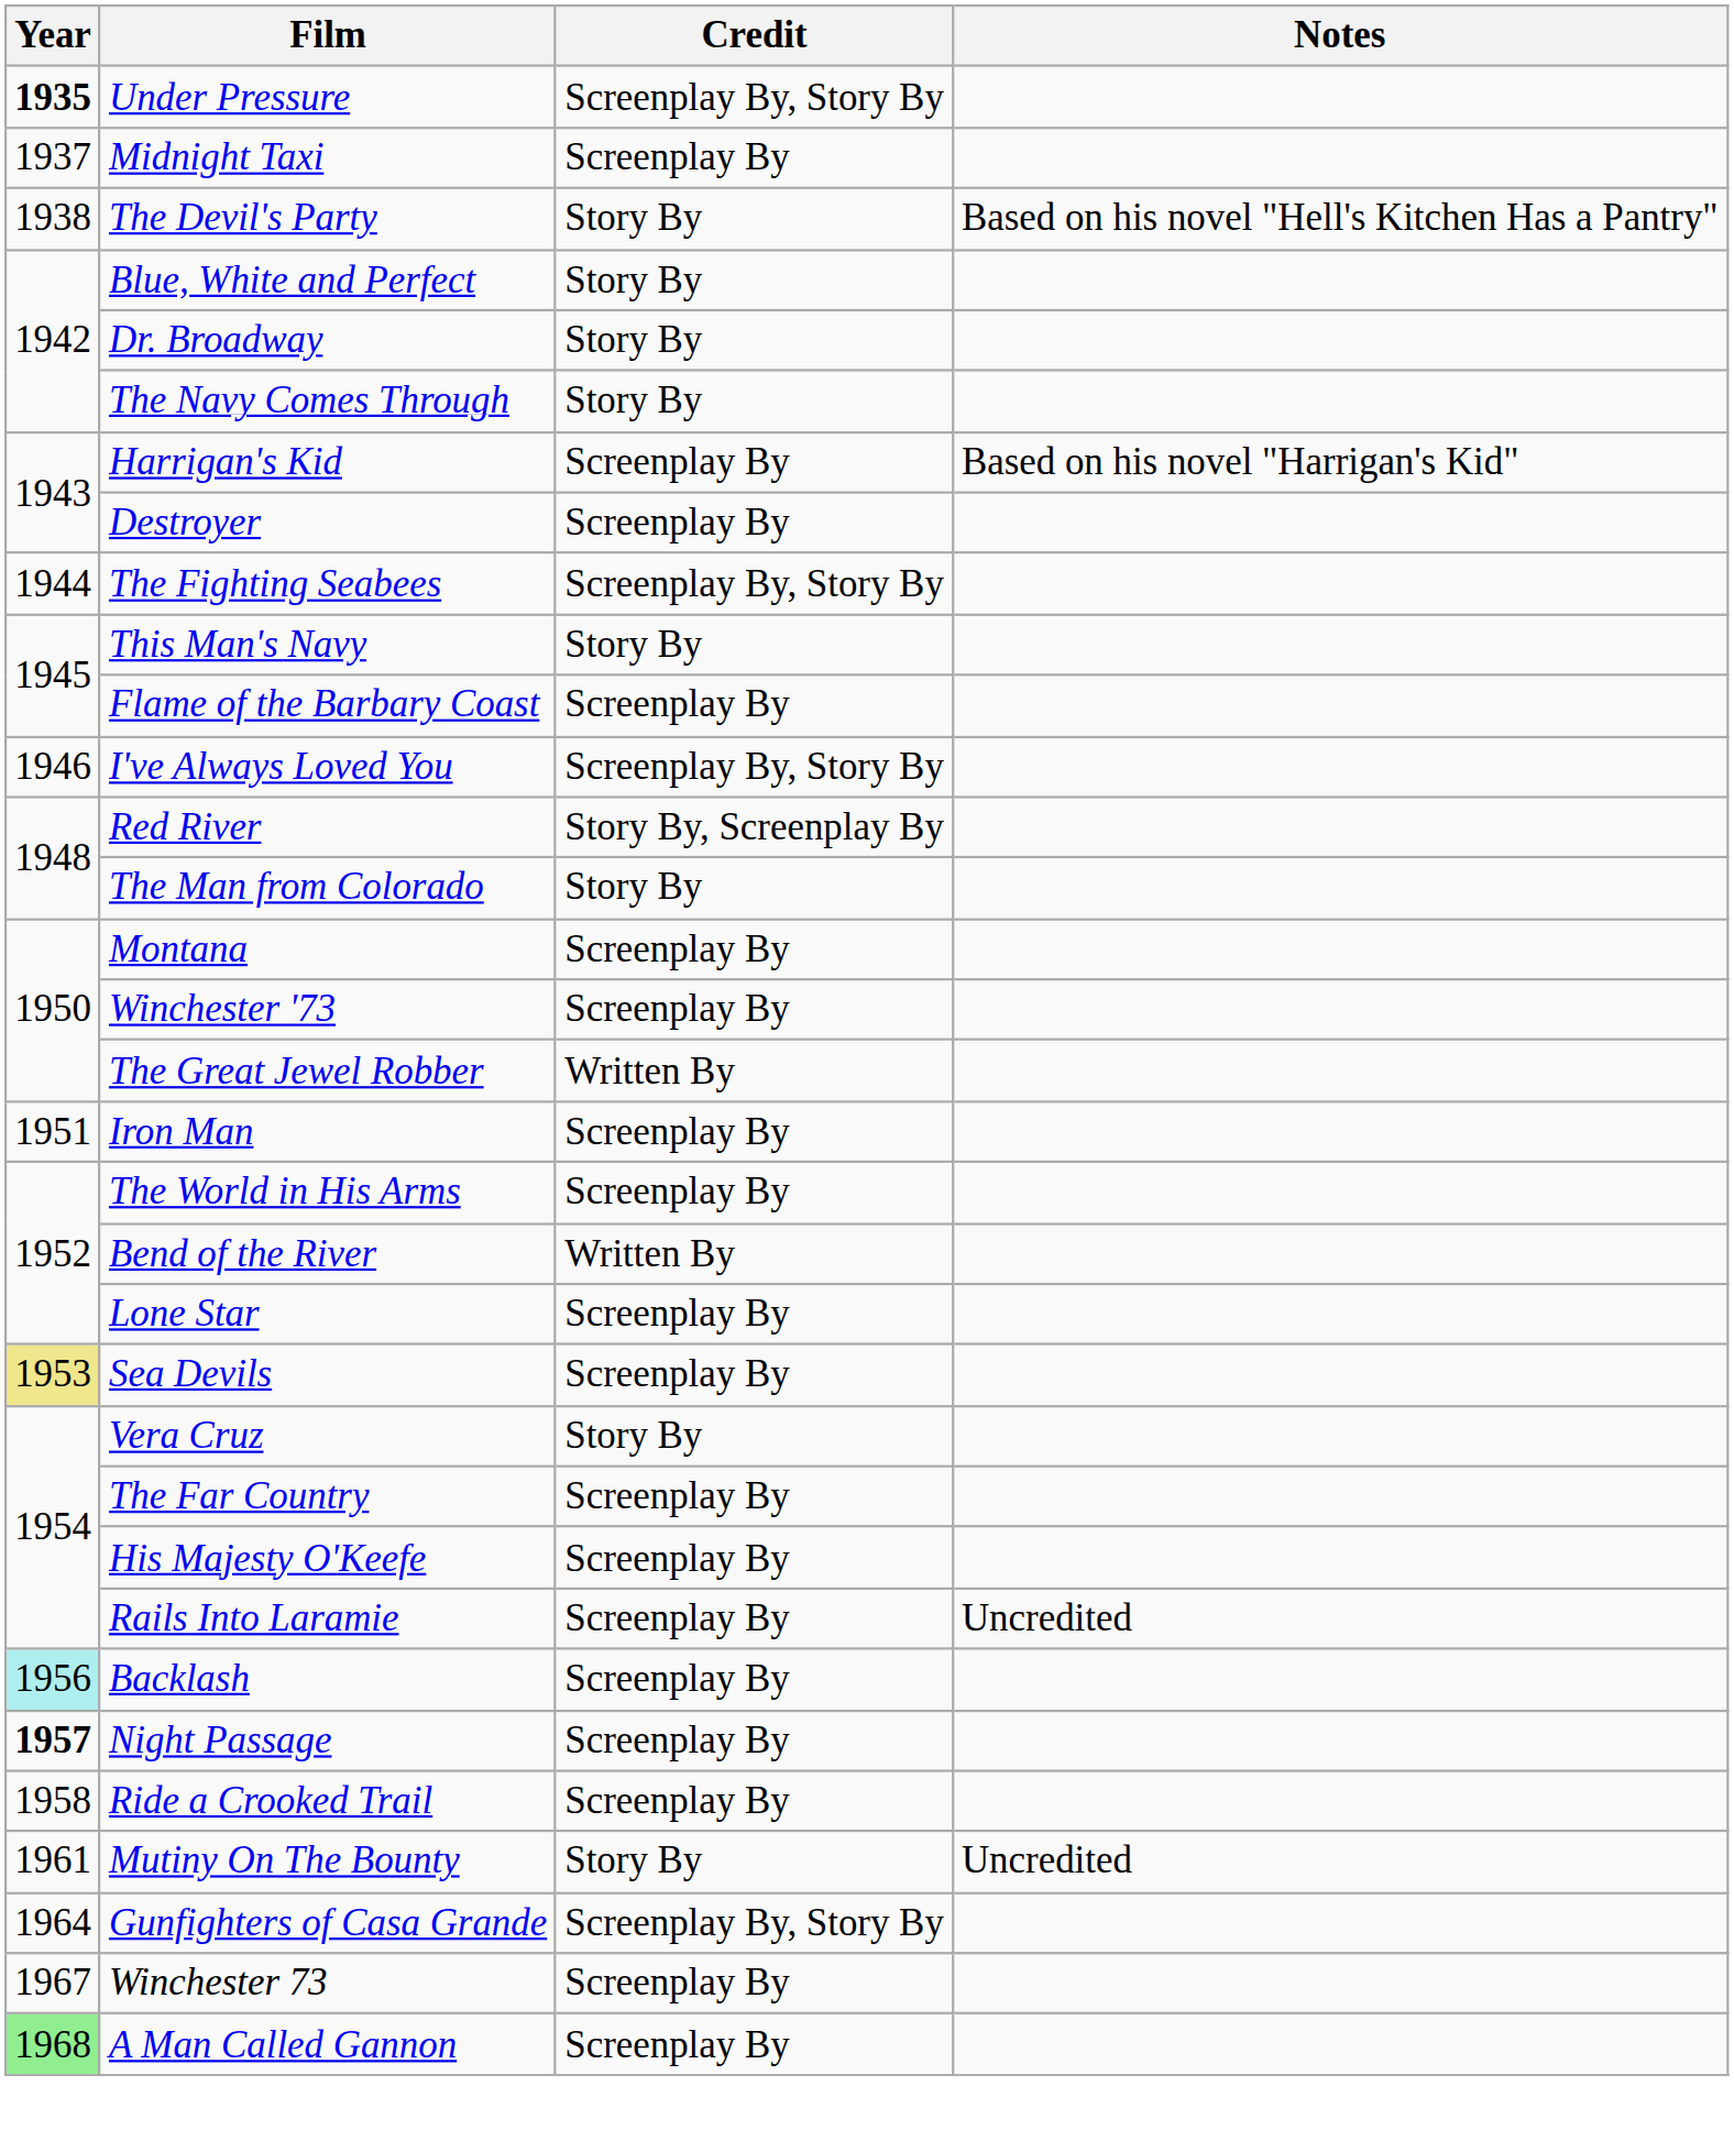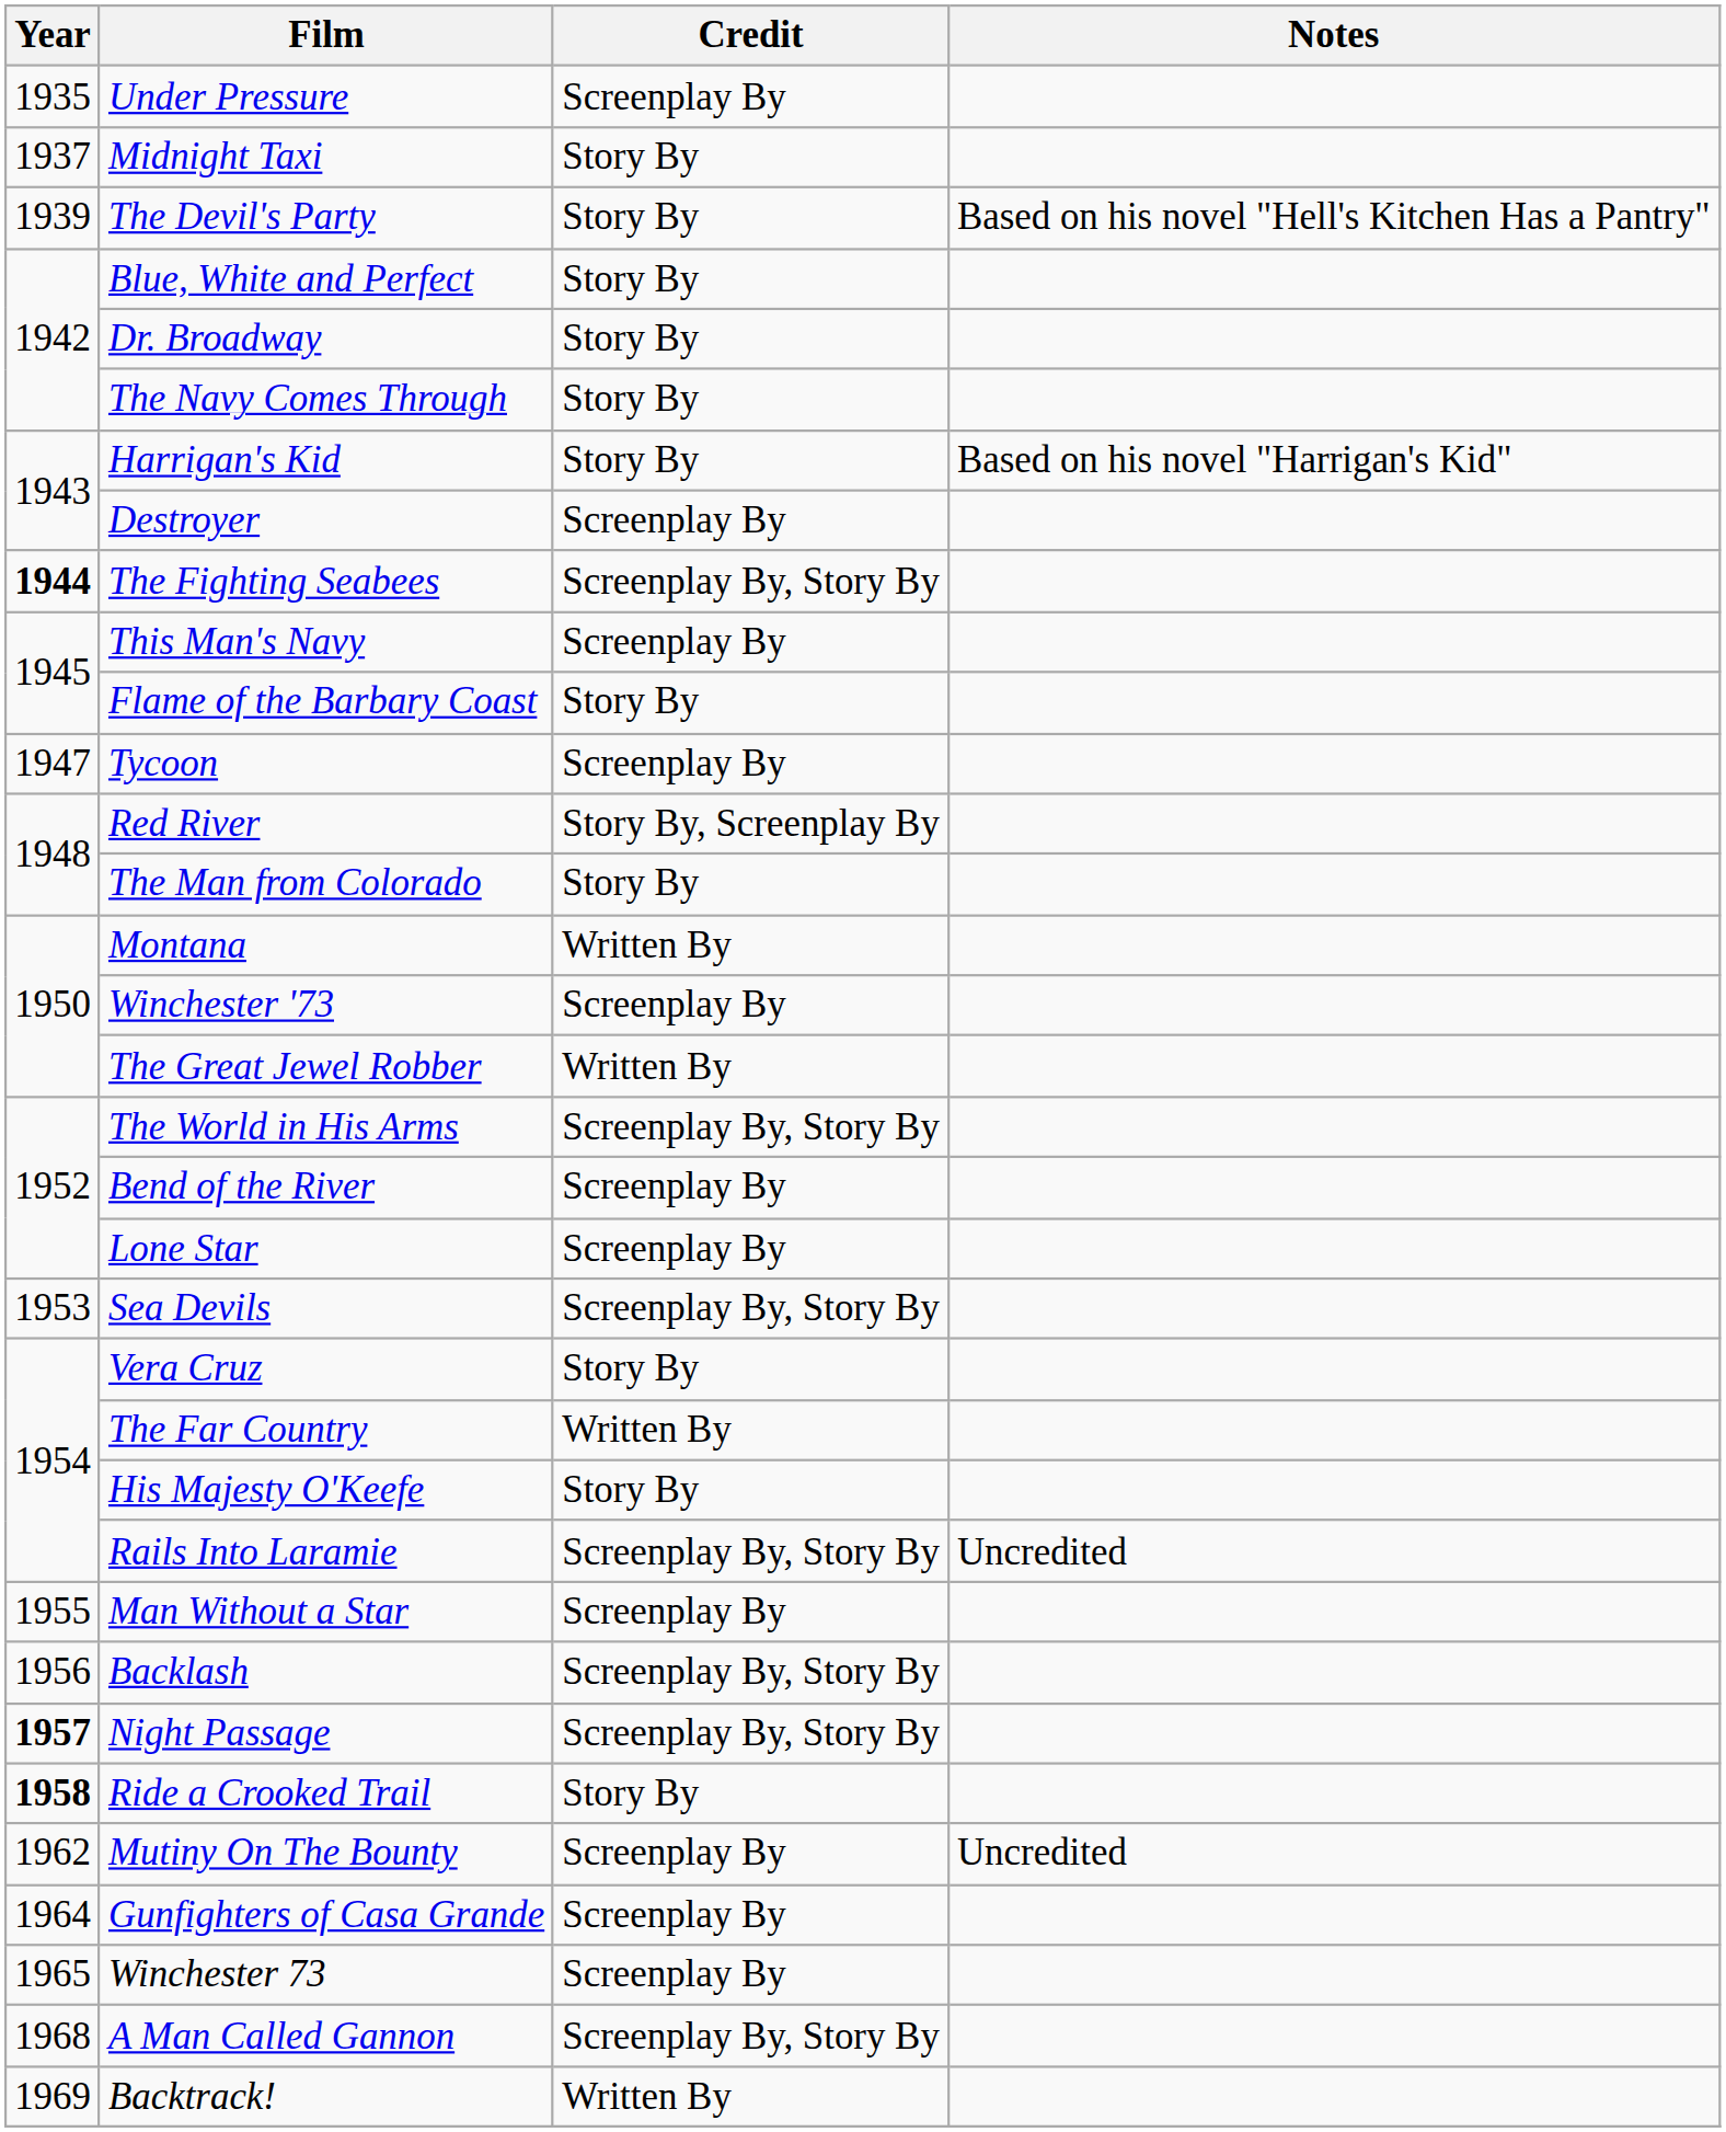 <table class="wikitable">
 <tr>
 <th>Year</th>
 <th>Film</th>
 <th>Credit</th>
 <th>Notes</th>
 </tr>
 <tr>
-<td><strong>1935</strong></td>
+<td>1935</td>
 <td><em><a href='#'>Under Pressure</a></em></td>
-<td>Screenplay By, Story By</td>
+<td>Screenplay By</td>
 <td></td>
 </tr>
 <tr>
 <td>1937</td>
 <td><em><a href='#'>Midnight Taxi</a></em></td>
-<td>Screenplay By</td>
+<td>Story By</td>
 <td></td>
 </tr>
 <tr>
-<td>1938</td>
+<td>1939</td>
 <td><em><a href='#'>The Devil's Party</a></em></td>
 <td>Story By</td>
 <td>Based on his novel "Hell's Kitchen Has a Pantry"</td>
 </tr>
 <tr>
 <td rowspan=3>1942</td>
 <td><em><a href='#'>Blue, White and Perfect</a></em></td>
 <td>Story By</td>
 <td></td>
 </tr>
 <tr>
 <td><em><a href='#'>Dr. Broadway</a></em></td>
 <td>Story By</td>
 <td></td>
 </tr>
 <tr>
 <td><em><a href='#'>The Navy Comes Through</a></em></td>
 <td>Story By</td>
 <td></td>
 </tr>
 <tr>
 <td rowspan=2>1943</td>
 <td><em><a href='#'>Harrigan's Kid</a></em></td>
-<td>Screenplay By</td>
+<td>Story By</td>
 <td>Based on his novel "Harrigan's Kid"</td>
 </tr>
 <tr>
 <td><em><a href='#'>Destroyer</a></em></td>
 <td>Screenplay By</td>
 <td></td>
 </tr>
 <tr>
-<td>1944</td>
+<td><strong>1944</strong></td>
 <td><em><a href='#'>The Fighting Seabees</a></em></td>
 <td>Screenplay By, Story By</td>
 <td></td>
 </tr>
 <tr>
 <td rowspan=2>1945</td>
 <td><em><a href='#'>This Man's Navy</a></em></td>
+<td>Screenplay By</td>
+<td></td>
+</tr>
+<tr>
+<td><em><a href='#'>Flame of the Barbary Coast</a></em></td>
 <td>Story By</td>
 <td></td>
 </tr>
 <tr>
-<td><em><a href='#'>Flame of the Barbary Coast</a></em></td>
+<td>1947</td>
+<td><em><a href='#'>Tycoon</a></em></td>
 <td>Screenplay By</td>
-<td></td>
-</tr>
-<tr>
-<td>1946</td>
-<td><em><a href='#'>I've Always Loved You</a></em></td>
-<td>Screenplay By, Story By</td>
 <td></td>
 </tr>
 <tr>
 <td rowspan=2>1948</td>
 <td><em><a href='#'>Red River</a></em></td>
 <td>Story By, Screenplay By</td>
 <td></td>
 </tr>
 <tr>
 <td><em><a href='#'>The Man from Colorado</a></em></td>
 <td>Story By</td>
 <td></td>
 </tr>
 <tr>
 <td rowspan=3>1950</td>
 <td><em><a href='#'>Montana</a></em></td>
-<td>Screenplay By</td>
+<td>Written By</td>
 <td></td>
 </tr>
 <tr>
 <td><em><a href='#'>Winchester '73</a></em></td>
 <td>Screenplay By</td>
 <td></td>
 </tr>
 <tr>
 <td><em><a href='#'>The Great Jewel Robber</a></em></td>
 <td>Written By</td>
 <td></td>
 </tr>
 <tr>
-<td>1951</td>
-<td><em><a href='#'>Iron Man</a></em></td>
-<td>Screenplay By</td>
-<td></td>
-</tr>
-<tr>
 <td rowspan=3>1952</td>
 <td><em><a href='#'>The World in His Arms</a></em></td>
-<td>Screenplay By</td>
+<td>Screenplay By, Story By</td>
 <td></td>
 </tr>
 <tr>
 <td><em><a href='#'>Bend of the River</a></em></td>
-<td>Written By</td>
+<td>Screenplay By</td>
 <td></td>
 </tr>
 <tr>
 <td><em><a href='#'>Lone Star</a></em></td>
 <td>Screenplay By</td>
 <td></td>
 </tr>
 <tr>
-<td style="background: khaki;">1953</td>
+<td>1953</td>
 <td><em><a href='#'>Sea Devils</a></em></td>
-<td>Screenplay By</td>
+<td>Screenplay By, Story By</td>
 <td></td>
 </tr>
 <tr>
 <td rowspan=4>1954</td>
 <td><em><a href='#'>Vera Cruz</a></em></td>
 <td>Story By</td>
 <td></td>
 </tr>
 <tr>
 <td><em><a href='#'>The Far Country</a></em></td>
+<td>Written By</td>
+<td></td>
+</tr>
+<tr>
+<td><em><a href='#'>His Majesty O'Keefe</a></em></td>
+<td>Story By</td>
+<td></td>
+</tr>
+<tr>
+<td><em><a href='#'>Rails Into Laramie</a></em></td>
+<td>Screenplay By, Story By</td>
+<td>Uncredited</td>
+</tr>
+<tr>
+<td>1955</td>
+<td><em><a href='#'>Man Without a Star</a></em></td>
 <td>Screenplay By</td>
 <td></td>
 </tr>
 <tr>
-<td><em><a href='#'>His Majesty O'Keefe</a></em></td>
-<td>Screenplay By</td>
-<td></td>
-</tr>
-<tr>
-<td><em><a href='#'>Rails Into Laramie</a></em></td>
-<td>Screenplay By</td>
-<td>Uncredited</td>
-</tr>
-<tr>
-<td style="background: paleturquoise;">1956</td>
+<td>1956</td>
 <td><em><a href='#'>Backlash</a></em></td>
-<td>Screenplay By</td>
+<td>Screenplay By, Story By</td>
 <td></td>
 </tr>
 <tr>
 <td><strong>1957</strong></td>
 <td><em><a href='#'>Night Passage</a></em></td>
-<td>Screenplay By</td>
+<td>Screenplay By, Story By</td>
 <td></td>
 </tr>
 <tr>
-<td>1958</td>
+<td><strong>1958</strong></td>
 <td><em><a href='#'>Ride a Crooked Trail</a></em></td>
-<td>Screenplay By</td>
+<td>Story By</td>
 <td></td>
 </tr>
 <tr>
-<td>1961</td>
+<td>1962</td>
 <td><em><a href='#'>Mutiny On The Bounty</a></em></td>
-<td>Story By</td>
+<td>Screenplay By</td>
 <td>Uncredited</td>
 </tr>
 <tr>
 <td>1964</td>
 <td><em><a href='#'>Gunfighters of Casa Grande</a></em></td>
-<td>Screenplay By, Story By</td>
+<td>Screenplay By</td>
 <td></td>
 </tr>
 <tr>
-<td>1967</td>
+<td>1965</td>
 <td><em>Winchester 73</em></td>
 <td>Screenplay By</td>
 <td></td>
 </tr>
 <tr>
-<td style="background: lightgreen;">1968</td>
+<td>1968</td>
 <td><em><a href='#'>A Man Called Gannon</a></em></td>
-<td>Screenplay By</td>
+<td>Screenplay By, Story By</td>
+<td></td>
+</tr>
+<tr>
+<td>1969</td>
+<td><em>Backtrack!</em></td>
+<td>Written By</td>
 <td></td>
 </tr>
 <tr>
 </tr>
 </table>
